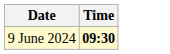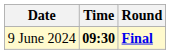 <table class="wikitable">
 <tr>
 <th>Date</th>
 <th>Time</th>
+<th>Round</th>
 </tr>
 <tr style=background:lemonchiffon>
 <td>9 June 2024</td>
 <td><strong>09:30</strong></td>
+<td><strong><a href='#'>Final</a></strong></td>
 </tr>
 </table>
